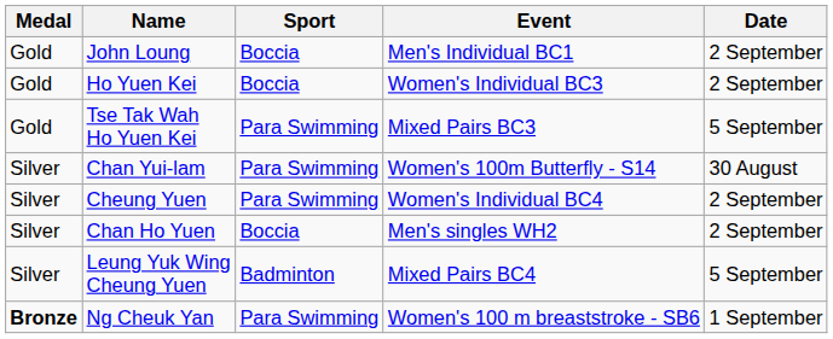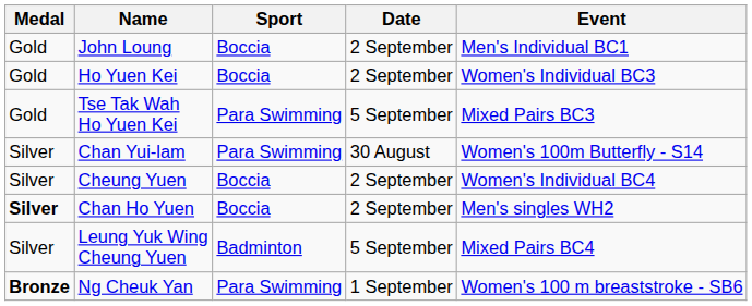 <table class="wikitable sortable" style="font-size: 95%; ">
 <tr>
 <th>Medal</th>
 <th>Name</th>
 <th>Sport</th>
+<th>Date</th>
 <th>Event</th>
-<th>Date</th>
 </tr>
 <tr>
 <td> Gold</td>
 <td><a href='#'>John Loung</a></td>
 <td><a href='#'>Boccia</a></td>
+<td>2 September</td>
 <td><a href='#'>Men's Individual BC1</a></td>
-<td>2 September</td>
 </tr>
 <tr>
 <td> Gold</td>
 <td><a href='#'>Ho Yuen Kei</a></td>
 <td><a href='#'>Boccia</a></td>
+<td>2 September</td>
 <td><a href='#'>Women's Individual BC3</a></td>
-<td>2 September</td>
 </tr>
 <tr>
 <td> Gold</td>
 <td><a href='#'>Tse Tak Wah</a><br><a href='#'>Ho Yuen Kei</a></td>
 <td><a href='#'>Para Swimming</a></td>
+<td>5 September</td>
 <td><a href='#'>Mixed Pairs BC3</a></td>
-<td>5 September</td>
 </tr>
 <tr>
 <td> Silver</td>
 <td><a href='#'>Chan Yui-lam</a></td>
 <td><a href='#'>Para Swimming</a></td>
+<td>30 August</td>
 <td><a href='#'>Women's 100m Butterfly - S14</a></td>
-<td>30 August</td>
 </tr>
 <tr>
 <td> Silver</td>
 <td><a href='#'>Cheung Yuen</a></td>
-<td><a href='#'>Para Swimming</a></td>
+<td><a href='#'>Boccia</a></td>
+<td>2 September</td>
 <td><a href='#'>Women's Individual BC4</a></td>
-<td>2 September</td>
 </tr>
 <tr>
-<td> Silver</td>
+<td><strong> Silver</strong></td>
 <td><a href='#'>Chan Ho Yuen</a></td>
 <td><a href='#'>Boccia</a></td>
+<td>2 September</td>
 <td><a href='#'>Men's singles WH2</a></td>
-<td>2 September</td>
 </tr>
 <tr>
 <td> Silver</td>
 <td><a href='#'>Leung Yuk Wing</a><br><a href='#'>Cheung Yuen</a></td>
 <td><a href='#'>Badminton</a></td>
+<td>5 September</td>
 <td><a href='#'>Mixed Pairs BC4</a></td>
-<td>5 September</td>
 </tr>
 <tr>
 <td><strong> Bronze</strong></td>
 <td><a href='#'>Ng Cheuk Yan</a></td>
 <td><a href='#'>Para Swimming</a></td>
+<td>1 September</td>
 <td><a href='#'>Women's 100 m breaststroke - SB6</a></td>
-<td>1 September</td>
 </tr>
 </table>
